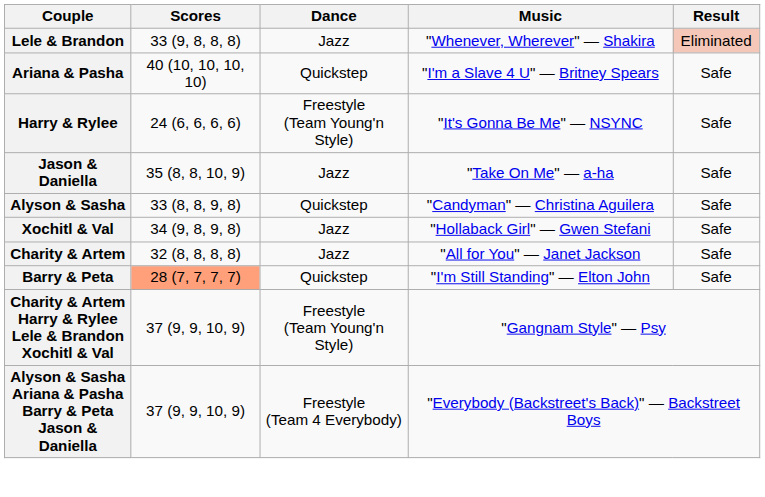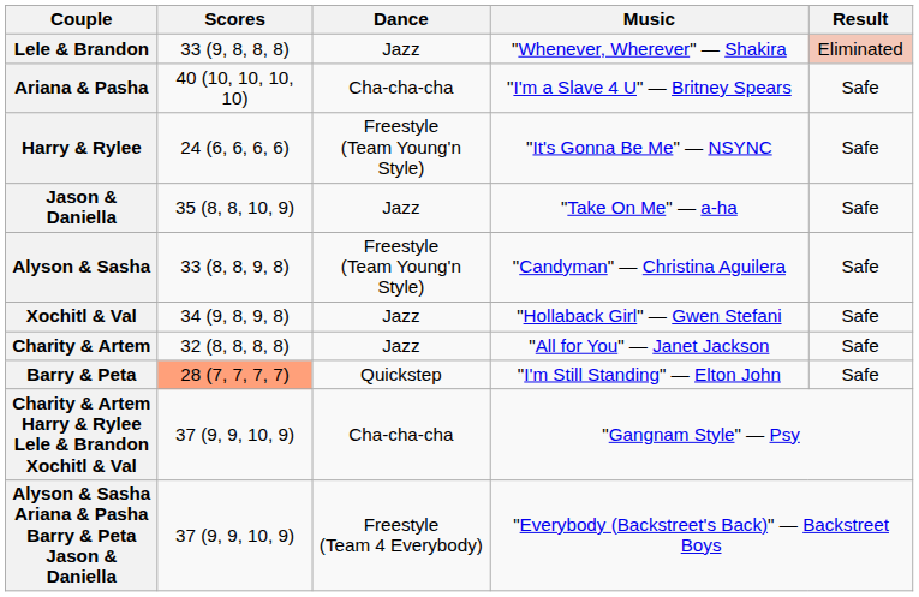 <table class="wikitable sortable" style="text-align:center; width: 90%">
 <tr>
 <th scope="col">Couple</th>
 <th scope="col">Scores</th>
 <th scope="col" class="unsortable">Dance</th>
 <th class="unsortable" scope="col">Music</th>
 <th class="unsortable" scope="col">Result</th>
 </tr>
 <tr>
 <th scope="row">Lele & Brandon</th>
 <td>33 (9, 8, 8, 8)</td>
 <td>Jazz</td>
 <td>"<a href='#'>Whenever, Wherever</a>" — <a href='#'>Shakira</a></td>
 <td bgcolor="f4c7b8">Eliminated</td>
 </tr>
 <tr>
 <th scope="row">Ariana & Pasha</th>
 <td>40 (10, 10, 10, 10)</td>
-<td>Quickstep</td>
+<td>Cha-cha-cha</td>
 <td>"<a href='#'>I'm a Slave 4 U</a>" — <a href='#'>Britney Spears</a></td>
 <td>Safe</td>
 </tr>
 <tr>
 <th scope="row">Harry & Rylee</th>
 <td>24 (6, 6, 6, 6)</td>
 <td>Freestyle<br>(Team Young'n Style)</td>
 <td>"<a href='#'>It's Gonna Be Me</a>" — <a href='#'>NSYNC</a></td>
 <td>Safe</td>
 </tr>
 <tr>
 <th scope="row">Jason & Daniella</th>
 <td>35 (8, 8, 10, 9)</td>
 <td>Jazz</td>
 <td>"<a href='#'>Take On Me</a>" — <a href='#'>a-ha</a></td>
 <td>Safe</td>
 </tr>
 <tr>
 <th scope="row">Alyson & Sasha</th>
 <td>33 (8, 8, 9, 8)</td>
-<td>Quickstep</td>
+<td>Freestyle<br>(Team Young'n Style)</td>
 <td>"<a href='#'>Candyman</a>" — <a href='#'>Christina Aguilera</a></td>
 <td>Safe</td>
 </tr>
 <tr>
 <th scope="row">Xochitl & Val</th>
 <td>34 (9, 8, 9, 8)</td>
 <td>Jazz</td>
 <td>"<a href='#'>Hollaback Girl</a>" — <a href='#'>Gwen Stefani</a></td>
 <td>Safe</td>
 </tr>
 <tr>
 <th scope="row">Charity & Artem</th>
 <td>32 (8, 8, 8, 8)</td>
 <td>Jazz</td>
 <td>"<a href='#'>All for You</a>" — <a href='#'>Janet Jackson</a></td>
 <td>Safe</td>
 </tr>
 <tr>
 <th scope="row">Barry & Peta</th>
 <td style="background: lightsalmon;">28 (7, 7, 7, 7)</td>
 <td>Quickstep</td>
 <td>"<a href='#'>I'm Still Standing</a>" — <a href='#'>Elton John</a></td>
 <td>Safe</td>
 </tr>
 <tr>
 <th scope="row">Charity & Artem<br>Harry & Rylee<br>Lele & Brandon<br>Xochitl & Val</th>
 <td>37 (9, 9, 10, 9)</td>
-<td>Freestyle<br>(Team Young'n Style)</td>
+<td>Cha-cha-cha</td>
 <td colspan="2">"<a href='#'>Gangnam Style</a>" — <a href='#'>Psy</a></td>
 </tr>
 <tr>
 <th scope="row">Alyson & Sasha<br>Ariana & Pasha<br>Barry & Peta<br>Jason & Daniella</th>
 <td>37 (9, 9, 10, 9)</td>
 <td>Freestyle<br>(Team 4 Everybody)</td>
 <td colspan="2">"<a href='#'>Everybody (Backstreet's Back)</a>" — <a href='#'>Backstreet Boys</a></td>
 </tr>
 </table>
